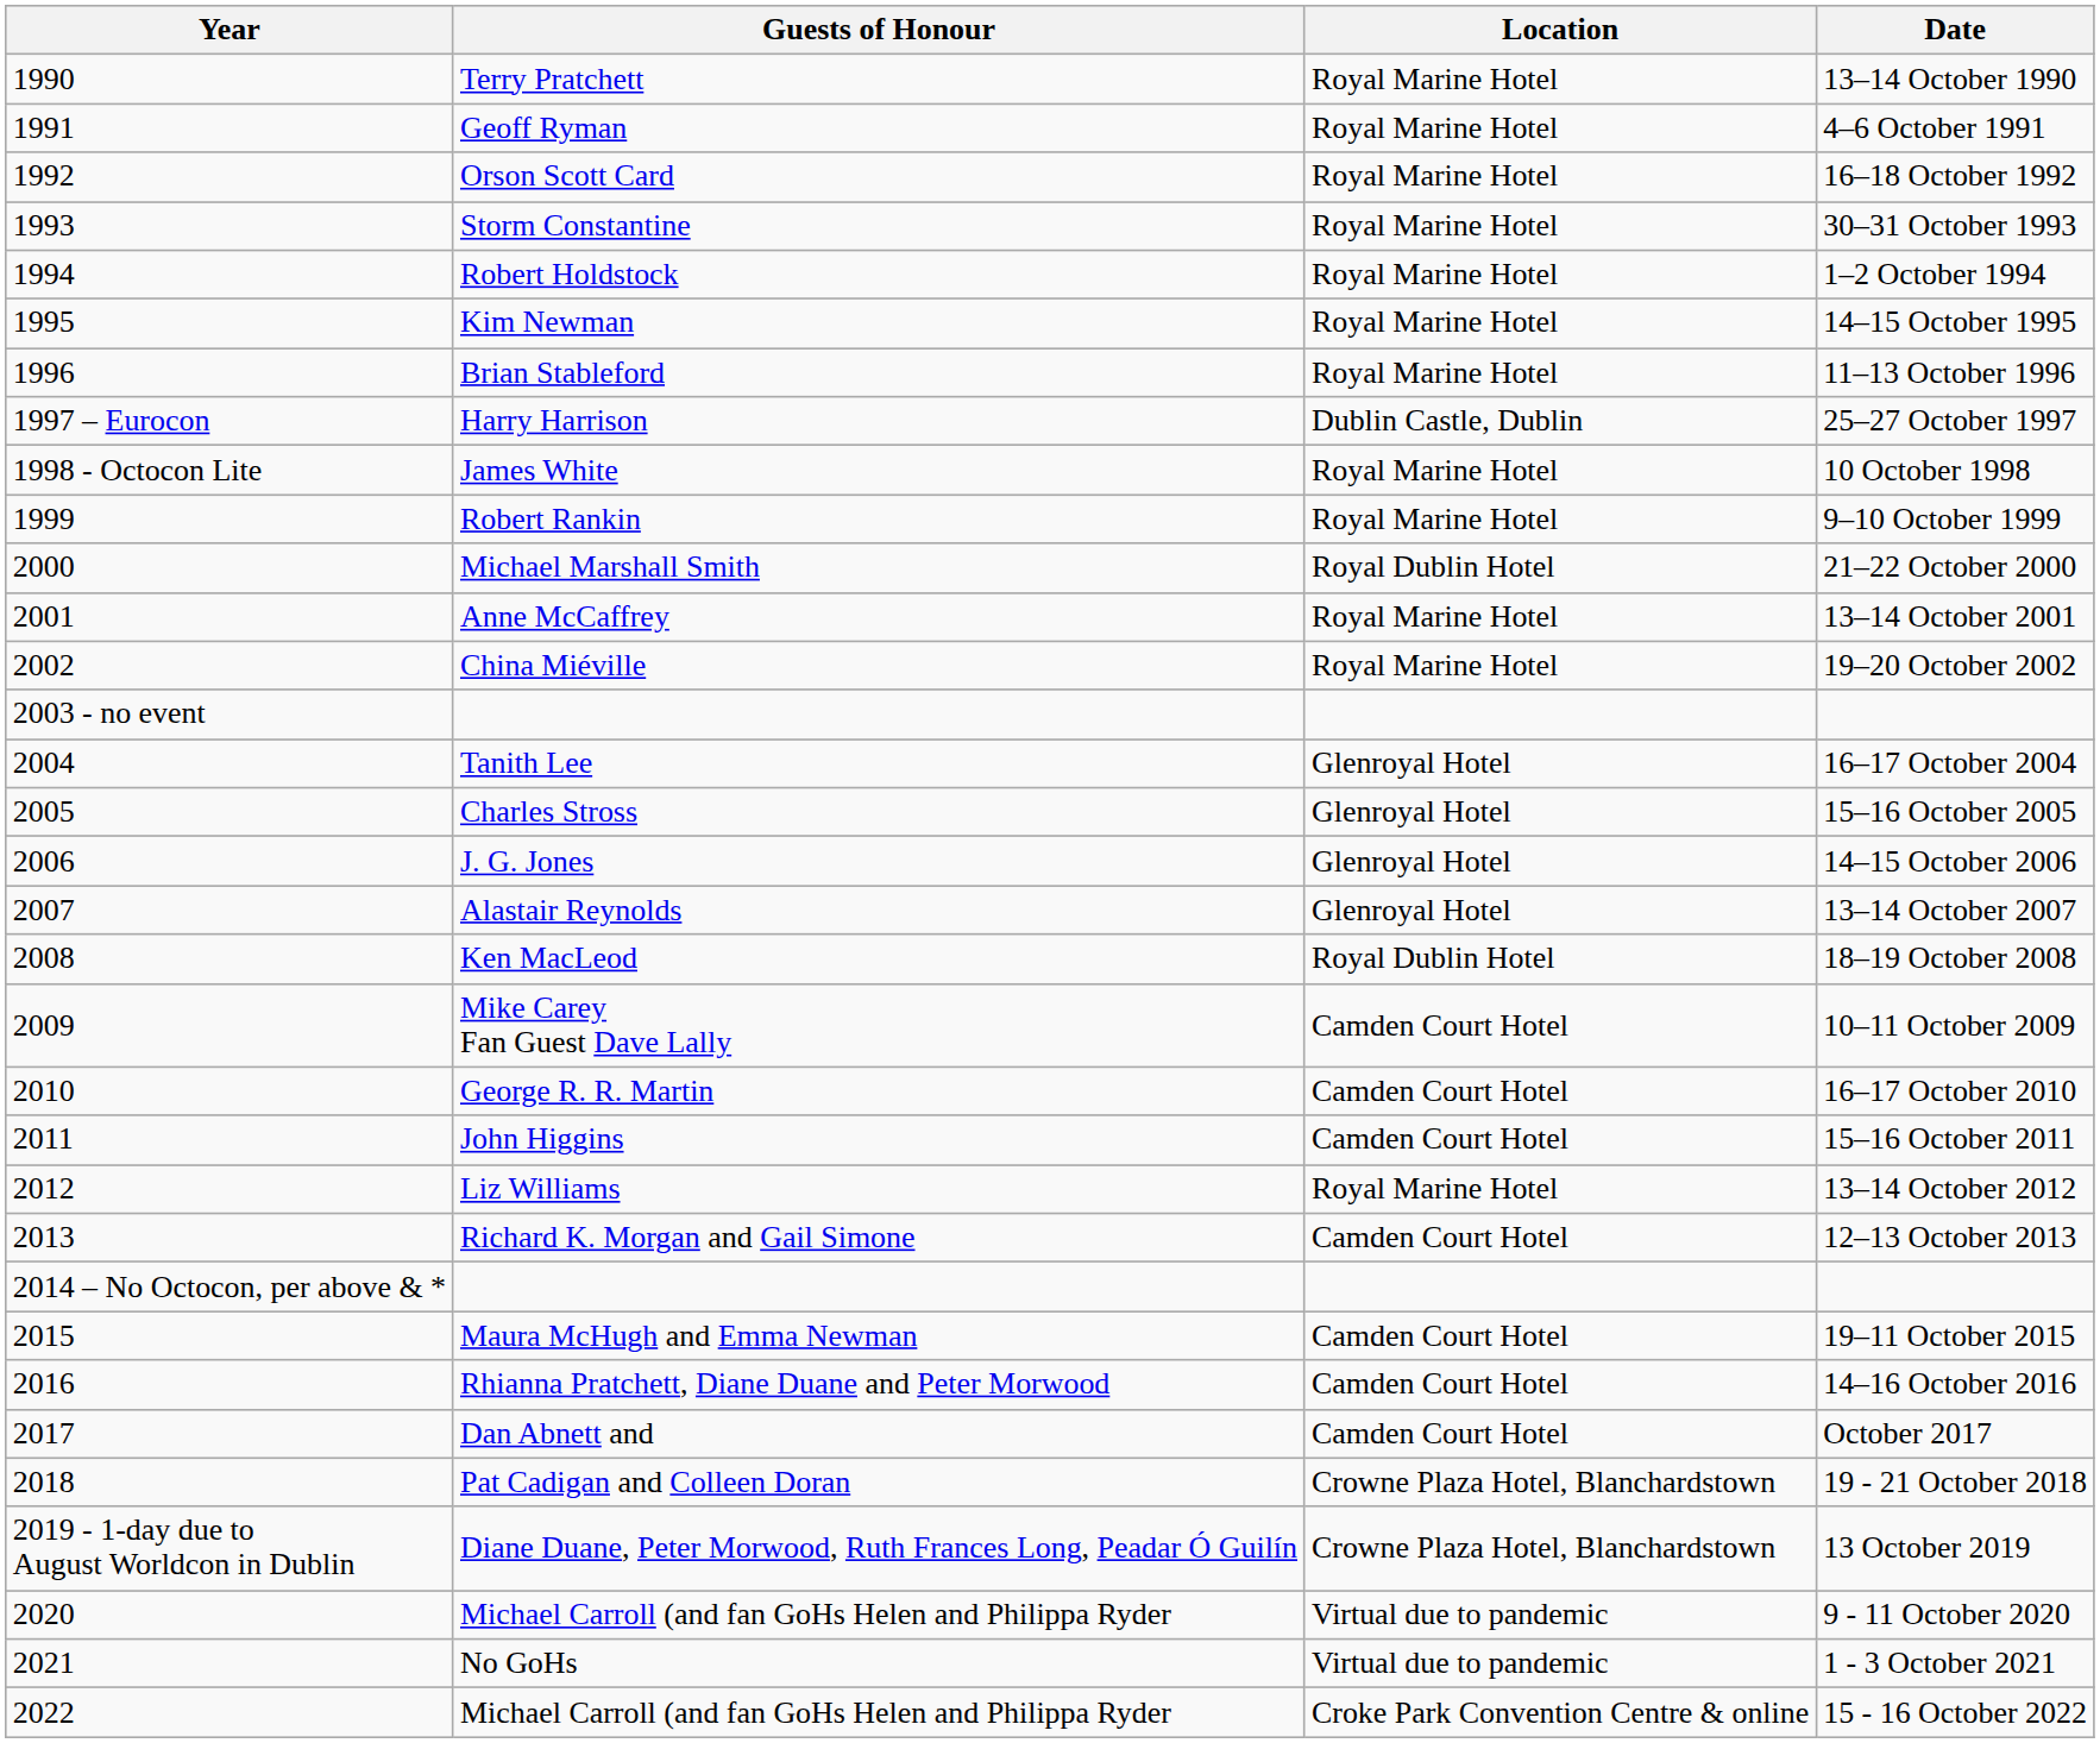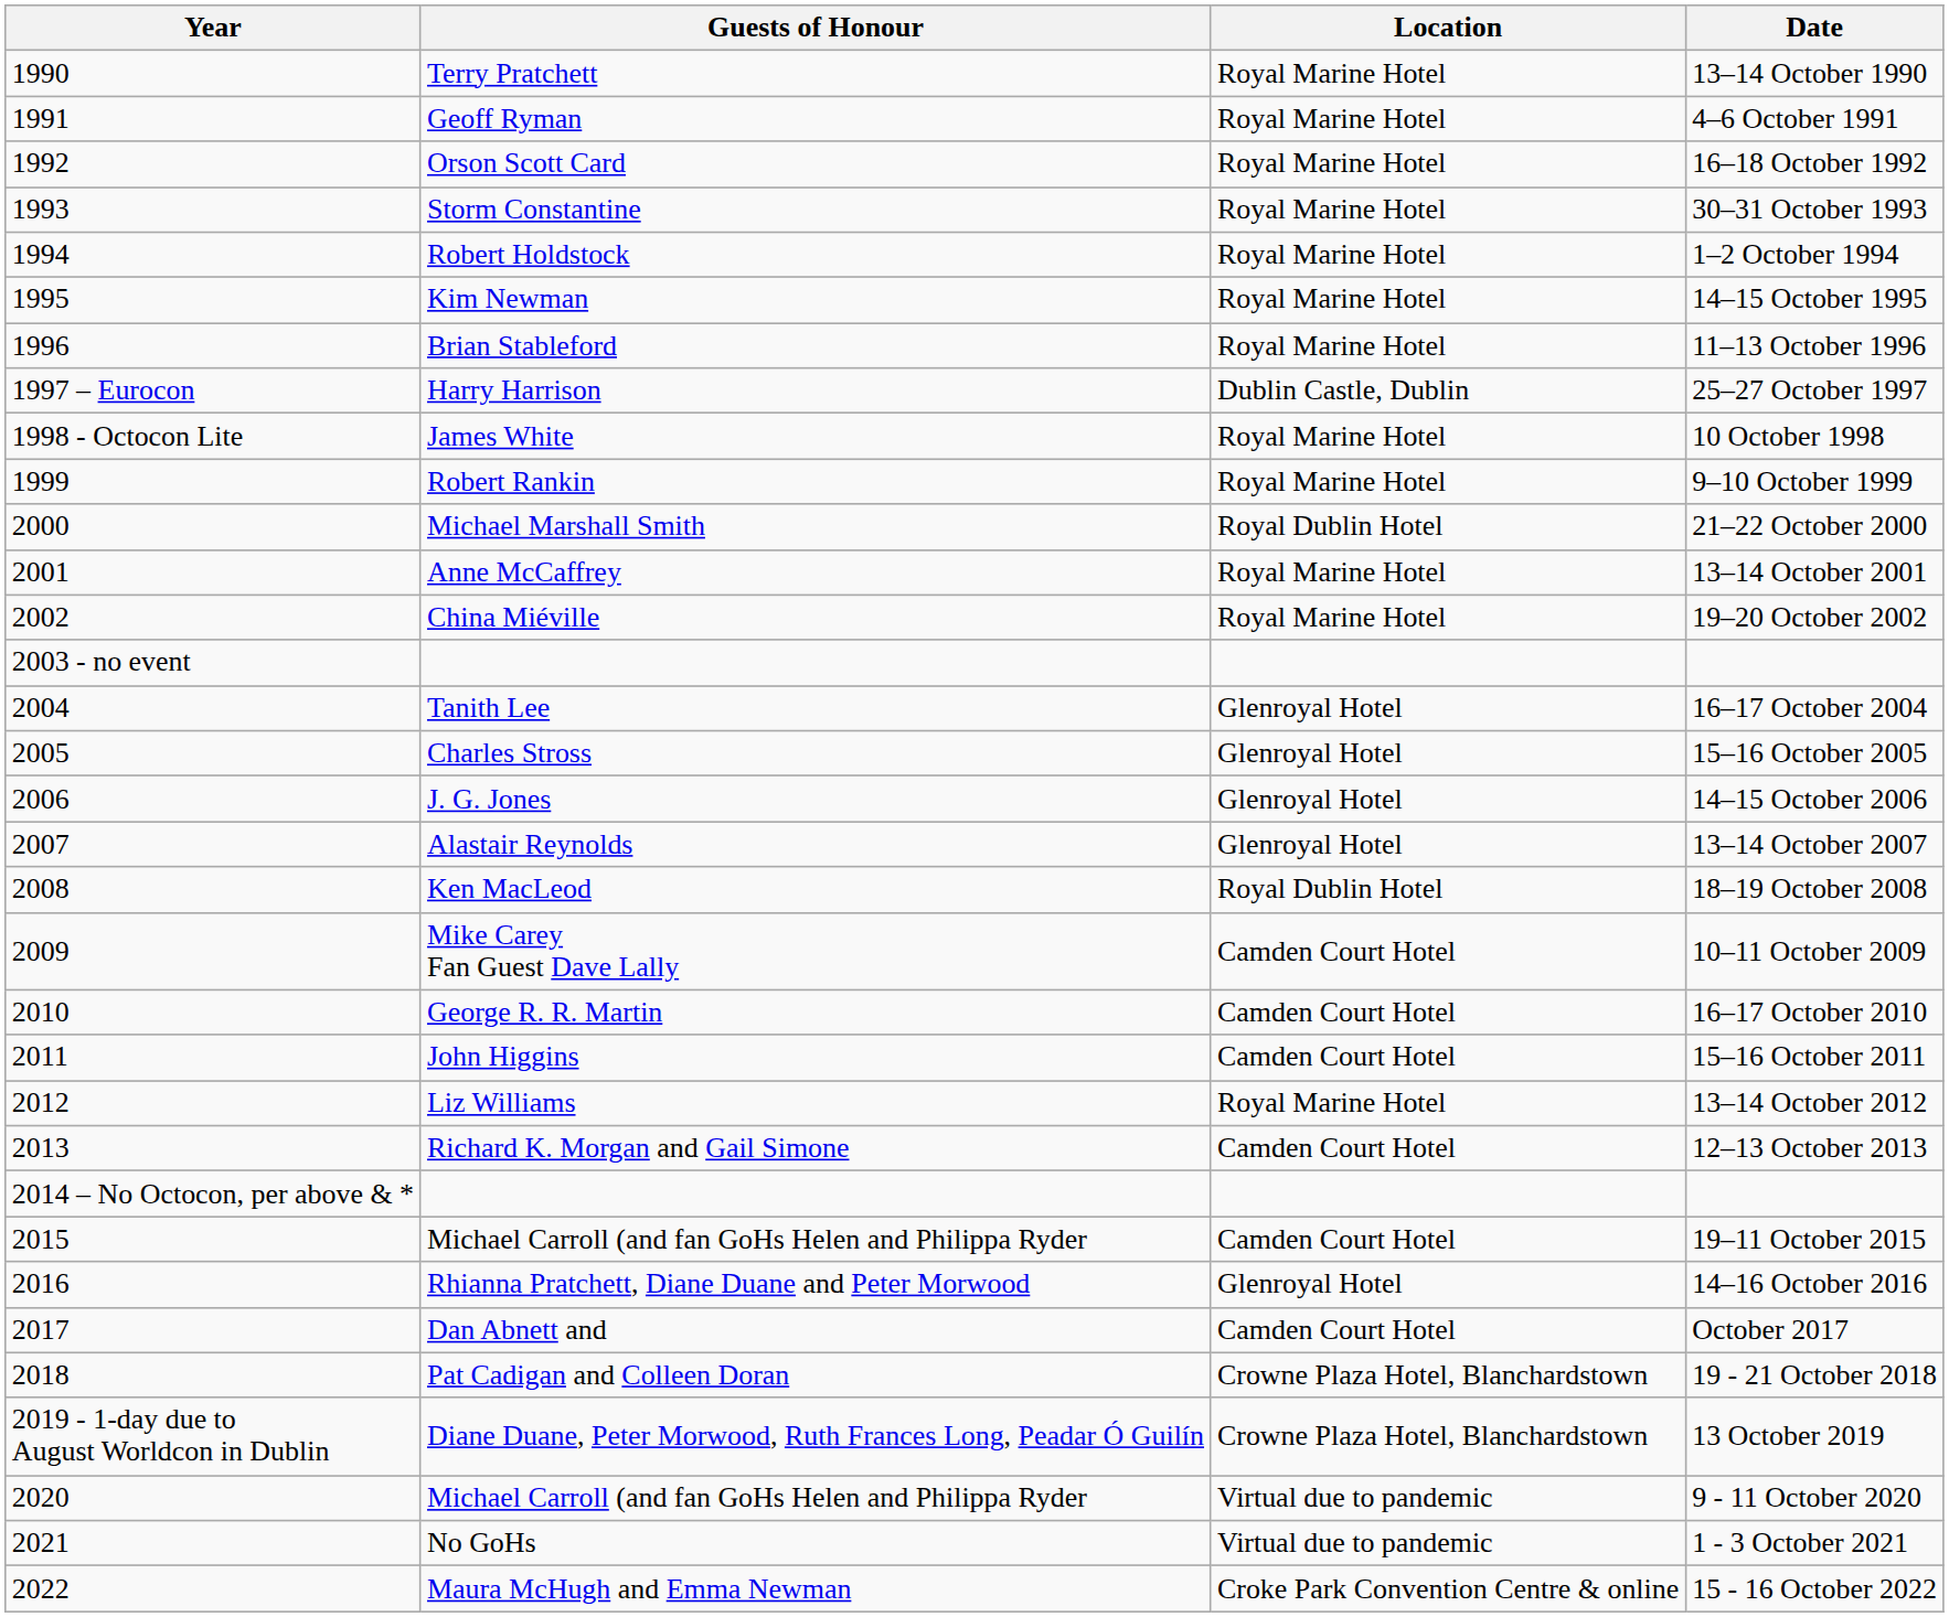 <table class="wikitable">
 <tr>
 <th>Year</th>
 <th>Guests of Honour</th>
 <th>Location</th>
 <th>Date</th>
 </tr>
 <tr>
 <td>1990</td>
 <td><a href='#'>Terry Pratchett</a></td>
 <td>Royal Marine Hotel</td>
 <td>13–14 October 1990</td>
 </tr>
 <tr>
 <td>1991</td>
 <td><a href='#'>Geoff Ryman</a></td>
 <td>Royal Marine Hotel</td>
 <td>4–6 October 1991</td>
 </tr>
 <tr>
 <td>1992</td>
 <td><a href='#'>Orson Scott Card</a></td>
 <td>Royal Marine Hotel</td>
 <td>16–18 October 1992</td>
 </tr>
 <tr>
 <td>1993</td>
 <td><a href='#'>Storm Constantine</a></td>
 <td>Royal Marine Hotel</td>
 <td>30–31 October 1993</td>
 </tr>
 <tr>
 <td>1994</td>
 <td><a href='#'>Robert Holdstock</a></td>
 <td>Royal Marine Hotel</td>
 <td>1–2 October 1994</td>
 </tr>
 <tr>
 <td>1995</td>
 <td><a href='#'>Kim Newman</a></td>
 <td>Royal Marine Hotel</td>
 <td>14–15 October 1995</td>
 </tr>
 <tr>
 <td>1996</td>
 <td><a href='#'>Brian Stableford</a></td>
 <td>Royal Marine Hotel</td>
 <td>11–13 October 1996</td>
 </tr>
 <tr>
 <td>1997 – <a href='#'>Eurocon</a></td>
 <td><a href='#'>Harry Harrison</a></td>
 <td>Dublin Castle, Dublin</td>
 <td>25–27 October 1997</td>
 </tr>
 <tr>
 <td>1998 - Octocon Lite</td>
 <td><a href='#'>James White</a></td>
 <td>Royal Marine Hotel</td>
 <td>10 October 1998</td>
 </tr>
 <tr>
 <td>1999</td>
 <td><a href='#'>Robert Rankin</a></td>
 <td>Royal Marine Hotel</td>
 <td>9–10 October 1999</td>
 </tr>
 <tr>
 <td>2000</td>
 <td><a href='#'>Michael Marshall Smith</a></td>
 <td>Royal Dublin Hotel</td>
 <td>21–22 October 2000</td>
 </tr>
 <tr>
 <td>2001</td>
 <td><a href='#'>Anne McCaffrey</a></td>
 <td>Royal Marine Hotel</td>
 <td>13–14 October 2001</td>
 </tr>
 <tr>
 <td>2002</td>
 <td><a href='#'>China Miéville</a></td>
 <td>Royal Marine Hotel</td>
 <td>19–20 October 2002</td>
 </tr>
 <tr>
 <td>2003 - no event</td>
 <td></td>
 <td></td>
 <td></td>
 </tr>
 <tr>
 <td>2004</td>
 <td><a href='#'>Tanith Lee</a></td>
 <td>Glenroyal Hotel</td>
 <td>16–17 October 2004</td>
 </tr>
 <tr>
 <td>2005</td>
 <td><a href='#'>Charles Stross</a></td>
 <td>Glenroyal Hotel</td>
 <td>15–16 October 2005</td>
 </tr>
 <tr>
 <td>2006</td>
 <td><a href='#'>J. G. Jones</a></td>
 <td>Glenroyal Hotel</td>
 <td>14–15 October 2006</td>
 </tr>
 <tr>
 <td>2007</td>
 <td><a href='#'>Alastair Reynolds</a></td>
 <td>Glenroyal Hotel</td>
 <td>13–14 October 2007</td>
 </tr>
 <tr>
 <td>2008</td>
 <td><a href='#'>Ken MacLeod</a></td>
 <td>Royal Dublin Hotel</td>
 <td>18–19 October 2008</td>
 </tr>
 <tr>
 <td>2009</td>
 <td><a href='#'>Mike Carey</a><br> Fan Guest <a href='#'>Dave Lally</a></td>
 <td>Camden Court Hotel</td>
 <td>10–11 October 2009</td>
 </tr>
 <tr>
 <td>2010</td>
 <td><a href='#'>George R. R. Martin</a></td>
 <td>Camden Court Hotel</td>
 <td>16–17 October 2010</td>
 </tr>
 <tr>
 <td>2011</td>
 <td><a href='#'>John Higgins</a></td>
 <td>Camden Court Hotel</td>
 <td>15–16 October 2011</td>
 </tr>
 <tr>
 <td>2012</td>
 <td><a href='#'>Liz Williams</a></td>
 <td>Royal Marine Hotel</td>
 <td>13–14 October 2012</td>
 </tr>
 <tr>
 <td>2013</td>
 <td><a href='#'>Richard K. Morgan</a> and <a href='#'>Gail Simone</a></td>
 <td>Camden Court Hotel</td>
 <td>12–13 October 2013</td>
 </tr>
 <tr>
 <td>2014 – No Octocon, per above & *</td>
 <td></td>
 <td></td>
 <td></td>
 </tr>
 <tr>
 <td>2015</td>
-<td><a href='#'>Maura McHugh</a> and <a href='#'>Emma Newman</a></td>
+<td>Michael Carroll (and fan GoHs Helen and Philippa Ryder</td>
 <td>Camden Court Hotel</td>
 <td>19–11 October 2015</td>
 </tr>
 <tr>
 <td>2016</td>
 <td><a href='#'>Rhianna Pratchett</a>, <a href='#'>Diane Duane</a> and <a href='#'>Peter Morwood</a></td>
-<td>Camden Court Hotel</td>
+<td>Glenroyal Hotel</td>
 <td>14–16 October 2016</td>
 </tr>
 <tr>
 <td>2017</td>
 <td><a href='#'>Dan Abnett</a> and </td>
 <td>Camden Court Hotel</td>
 <td>October 2017</td>
 </tr>
 <tr>
 <td>2018</td>
 <td><a href='#'>Pat Cadigan</a> and <a href='#'>Colleen Doran</a></td>
 <td>Crowne Plaza Hotel, Blanchardstown</td>
 <td>19 - 21 October 2018</td>
 </tr>
 <tr>
 <td>2019 - 1-day due to <br>August Worldcon in Dublin</td>
 <td><a href='#'>Diane Duane</a>, <a href='#'>Peter Morwood</a>, <a href='#'>Ruth Frances Long</a>, <a href='#'>Peadar Ó Guilín</a></td>
 <td>Crowne Plaza Hotel, Blanchardstown</td>
 <td>13 October 2019</td>
 </tr>
 <tr>
 <td>2020</td>
 <td><a href='#'>Michael Carroll</a> (and fan GoHs Helen and Philippa Ryder</td>
 <td>Virtual due to pandemic</td>
 <td>9 - 11 October 2020</td>
 </tr>
 <tr>
 <td>2021</td>
 <td>No GoHs</td>
 <td>Virtual due to pandemic</td>
 <td>1 - 3 October 2021</td>
 </tr>
 <tr>
 <td>2022</td>
-<td>Michael Carroll (and fan GoHs Helen and Philippa Ryder</td>
+<td><a href='#'>Maura McHugh</a> and <a href='#'>Emma Newman</a></td>
 <td>Croke Park Convention Centre & online</td>
 <td>15 - 16 October 2022</td>
 </tr>
 </table>
